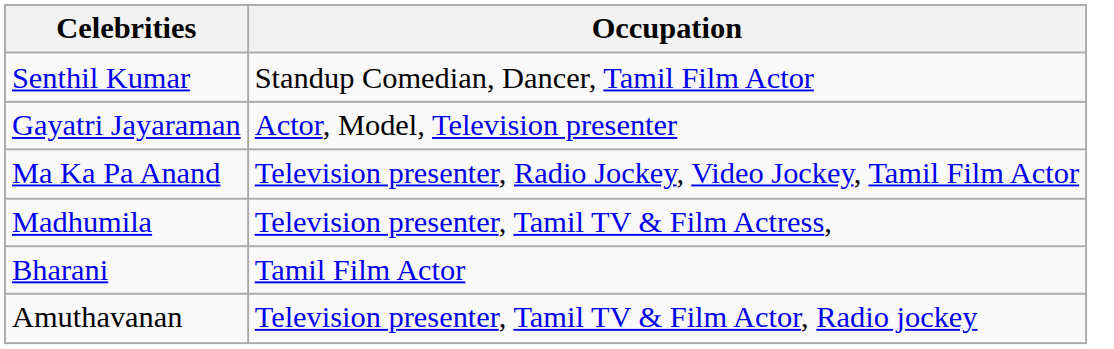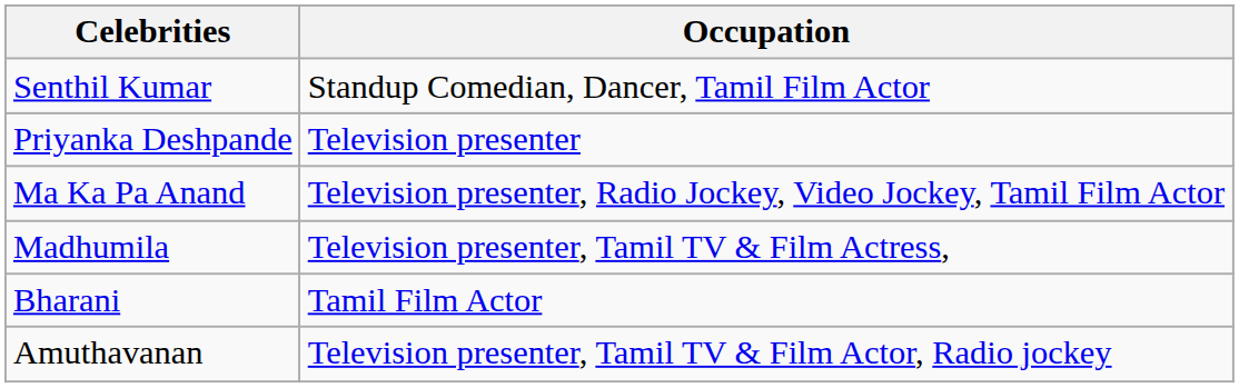 <table class="wikitable">
 <tr>
 <th>Celebrities</th>
 <th>Occupation</th>
 </tr>
 <tr>
 <td><a href='#'>Senthil Kumar</a></td>
 <td>Standup Comedian,  Dancer, <a href='#'>Tamil Film Actor</a></td>
 </tr>
 <tr>
-<td><a href='#'>Gayatri Jayaraman</a></td>
-<td><a href='#'>Actor</a>, Model, <a href='#'>Television presenter</a></td>
+<td><a href='#'>Priyanka Deshpande</a></td>
+<td><a href='#'>Television presenter</a></td>
 </tr>
 <tr>
 <td><a href='#'>Ma Ka Pa Anand</a></td>
 <td><a href='#'>Television presenter</a>, <a href='#'>Radio Jockey</a>, <a href='#'>Video Jockey</a>, <a href='#'>Tamil Film Actor</a></td>
 </tr>
 <tr>
 <td><a href='#'>Madhumila</a></td>
 <td><a href='#'>Television presenter</a>, <a href='#'>Tamil TV & Film Actress</a>,</td>
 </tr>
 <tr>
 <td><a href='#'>Bharani</a></td>
 <td><a href='#'>Tamil Film Actor</a></td>
 </tr>
 <tr>
 <td>Amuthavanan</td>
 <td><a href='#'>Television presenter</a>, <a href='#'>Tamil TV & Film Actor</a>, <a href='#'>Radio jockey</a></td>
 </tr>
 </table>
